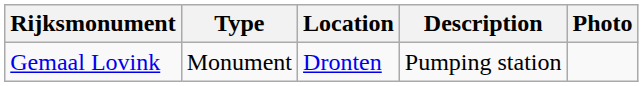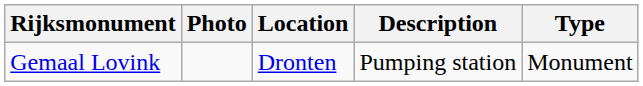 <table class="wikitable">
 <tr>
 <th>Rijksmonument</th>
-<th>Type</th>
+<th>Photo</th>
 <th>Location</th>
 <th>Description</th>
-<th>Photo</th>
+<th>Type</th>
 </tr>
 <tr>
 <td><a href='#'>Gemaal Lovink</a><br></td>
-<td>Monument</td>
+<td></td>
 <td><a href='#'>Dronten</a></td>
 <td>Pumping station</td>
-<td></td>
+<td>Monument</td>
 </tr>
 </table>
